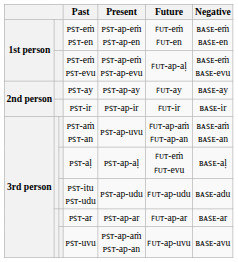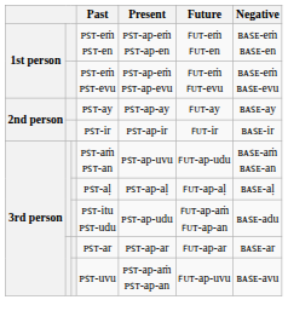 <table class="wikitable" style=text-align:center>
 <tr>
 <th colspan=3></th>
 <th>Past</th>
 <th>Present</th>
 <th>Future</th>
 <th>Negative</th>
 </tr>
 <tr>
 <th rowspan=2>1st person</th>
 <th colspan=2></th>
 <td>ᴩꜱᴛ-eṁ<br>ᴩꜱᴛ-en</td>
 <td>ᴩꜱᴛ-ap-eṁ<br>ᴩꜱᴛ-ap-en</td>
 <td>ꜰᴜᴛ-eṁ<br>ꜰᴜᴛ-en</td>
 <td>ʙᴀꜱᴇ-eṁ<br>ʙᴀꜱᴇ-en</td>
 </tr>
 <tr>
 <th colspan=2></th>
 <td>ᴩꜱᴛ-eṁ<br>ᴩꜱᴛ-evu</td>
 <td>ᴩꜱᴛ-ap-eṁ<br>ᴩꜱᴛ-ap-evu</td>
-<td>ꜰᴜᴛ-ap-aḷ</td>
+<td>ꜰᴜᴛ-eṁ<br>ꜰᴜᴛ-evu</td>
 <td>ʙᴀꜱᴇ-eṁ<br>ʙᴀꜱᴇ-evu</td>
 </tr>
 <tr>
 <th rowspan=2>2nd person</th>
 <th colspan=2></th>
 <td>ᴩꜱᴛ-ay</td>
 <td>ᴩꜱᴛ-ap-ay</td>
 <td>ꜰᴜᴛ-ay</td>
 <td>ʙᴀꜱᴇ-ay</td>
 </tr>
 <tr>
 <th colspan=2></th>
 <td>ᴩꜱᴛ-ir</td>
 <td>ᴩꜱᴛ-ap-ir</td>
 <td>ꜰᴜᴛ-ir</td>
 <td>ʙᴀꜱᴇ-ir</td>
 </tr>
 <tr>
 <th rowspan=5>3rd person</th>
 <th rowspan=3></th>
 <th></th>
 <td>ᴩꜱᴛ-aṁ<br>ᴩꜱᴛ-an</td>
 <td>ᴩꜱᴛ-ap-uvu</td>
-<td>ꜰᴜᴛ-ap-aṁ<br>ꜰᴜᴛ-ap-an</td>
+<td>ꜰᴜᴛ-ap-udu</td>
 <td>ʙᴀꜱᴇ-aṁ<br>ʙᴀꜱᴇ-an</td>
 </tr>
 <tr>
 <th></th>
 <td>ᴩꜱᴛ-aḷ</td>
 <td>ᴩꜱᴛ-ap-aḷ</td>
-<td>ꜰᴜᴛ-eṁ<br>ꜰᴜᴛ-evu</td>
+<td>ꜰᴜᴛ-ap-aḷ</td>
 <td>ʙᴀꜱᴇ-aḷ</td>
 </tr>
 <tr>
 <th></th>
 <td>ᴩꜱᴛ-itu<br>ᴩꜱᴛ-udu</td>
 <td>ᴩꜱᴛ-ap-udu</td>
-<td>ꜰᴜᴛ-ap-udu</td>
+<td>ꜰᴜᴛ-ap-aṁ<br>ꜰᴜᴛ-ap-an</td>
 <td>ʙᴀꜱᴇ-adu</td>
 </tr>
 <tr>
 <th rowspan=2></th>
 <th></th>
 <td>ᴩꜱᴛ-ar</td>
 <td>ᴩꜱᴛ-ap-ar</td>
 <td>ꜰᴜᴛ-ap-ar</td>
 <td>ʙᴀꜱᴇ-ar</td>
 </tr>
 <tr>
 <th></th>
 <td>ᴩꜱᴛ-uvu</td>
 <td>ᴩꜱᴛ-ap-aṁ<br>ᴩꜱᴛ-ap-an</td>
 <td>ꜰᴜᴛ-ap-uvu</td>
 <td>ʙᴀꜱᴇ-avu</td>
 </tr>
 </table>
